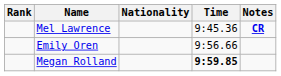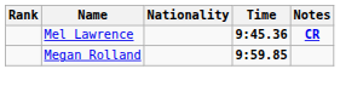 <table class="wikitable sortable" style="text-align:center;font-size:95%">
 <tr>
 <th>Rank</th>
 <th>Name</th>
 <th>Nationality</th>
 <th>Time</th>
 <th>Notes</th>
 </tr>
 <tr>
 <td></td>
 <td align=left><a href='#'>Mel Lawrence</a></td>
 <td align=left></td>
-<td>9:45.36</td>
+<td><strong>9:45.36</strong></td>
 <td><strong><a href='#'>CR</a></strong></td>
-</tr>
-<tr>
-<td></td>
-<td align=left><a href='#'>Emily Oren</a></td>
-<td align=left></td>
-<td>9:56.66</td>
-<td></td>
 </tr>
 <tr>
 <td></td>
 <td align=left><a href='#'>Megan Rolland</a></td>
 <td align=left></td>
 <td><strong>9:59.85</strong></td>
 <td></td>
 </tr>
 </table>
